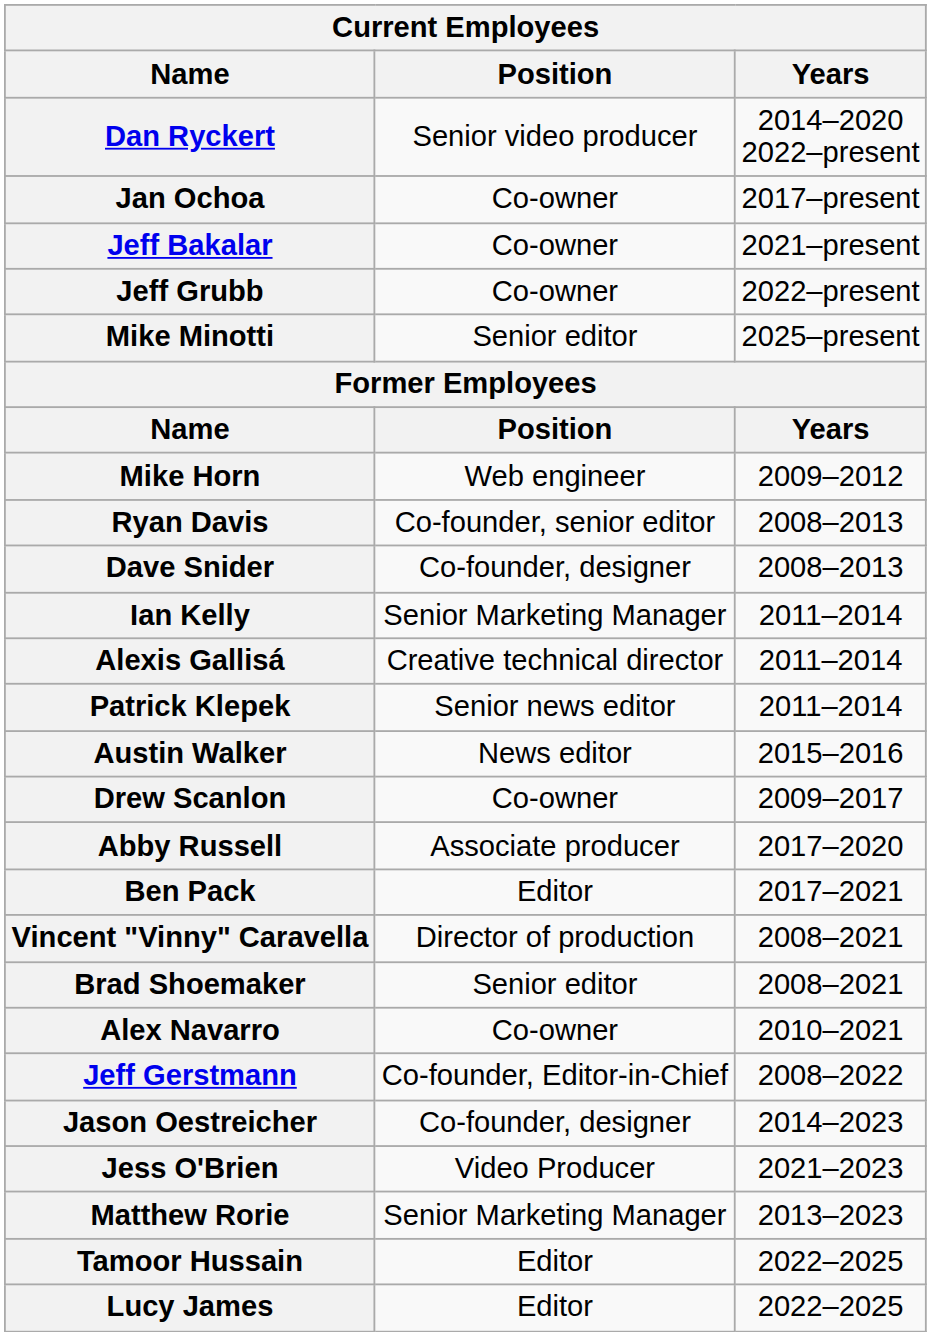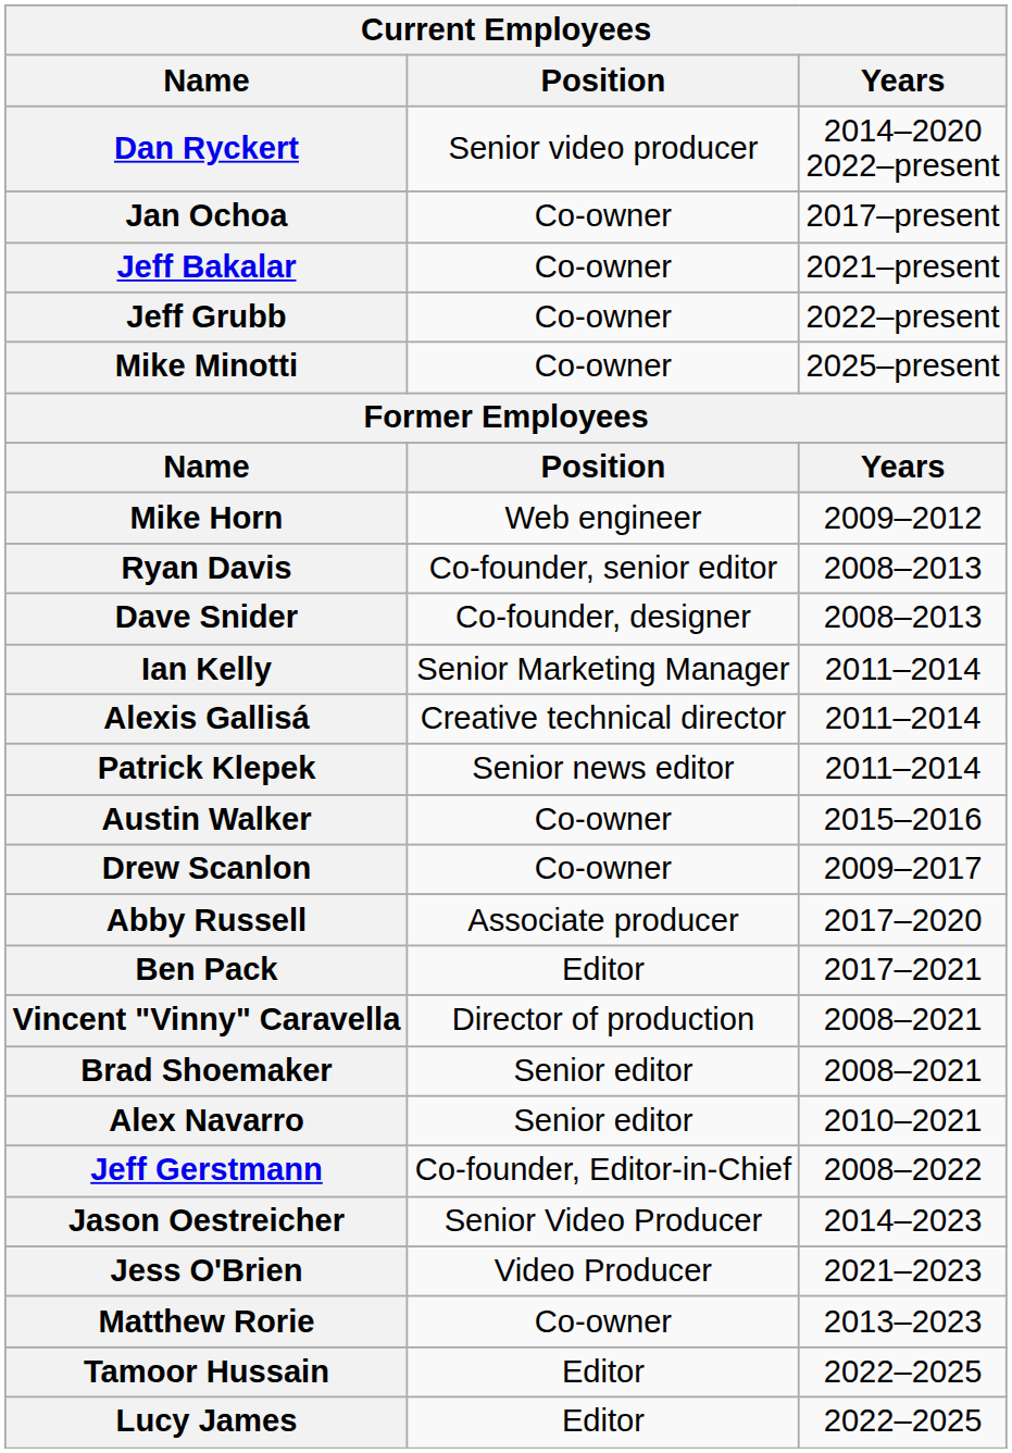 <table class="wikitable" style="text-align: center;">
 <tr>
 <th colspan=9>Current Employees</th>
 </tr>
 <tr>
 <th>Name</th>
 <th>Position</th>
 <th>Years</th>
 </tr>
 <tr>
 <th><a href='#'>Dan Ryckert</a></th>
 <td>Senior video producer</td>
 <td>2014–2020<br>2022–present</td>
 </tr>
 <tr>
 <th>Jan Ochoa</th>
 <td>Co-owner</td>
 <td>2017–present</td>
 </tr>
 <tr>
 <th><a href='#'>Jeff Bakalar</a></th>
 <td>Co-owner</td>
 <td>2021–present</td>
 </tr>
 <tr>
 <th>Jeff Grubb</th>
 <td>Co-owner</td>
 <td>2022–present</td>
 </tr>
 <tr>
 <th>Mike Minotti</th>
-<td>Senior editor</td>
+<td>Co-owner</td>
 <td>2025–present</td>
 </tr>
 <tr>
 <th colspan=11>Former Employees</th>
 </tr>
 <tr>
 <th>Name</th>
 <th>Position</th>
 <th>Years</th>
 </tr>
 <tr>
 <th>Mike Horn</th>
 <td>Web engineer</td>
 <td>2009–2012</td>
 </tr>
 <tr>
 <th>Ryan Davis</th>
 <td>Co-founder, senior editor</td>
 <td>2008–2013</td>
 </tr>
 <tr>
 <th>Dave Snider</th>
 <td>Co-founder, designer</td>
 <td>2008–2013</td>
 </tr>
 <tr>
 <th>Ian Kelly</th>
 <td>Senior Marketing Manager </td>
 <td>2011–2014</td>
 </tr>
 <tr>
 <th>Alexis Gallisá</th>
 <td>Creative technical director</td>
 <td>2011–2014</td>
 </tr>
 <tr>
 <th>Patrick Klepek</th>
 <td>Senior news editor</td>
 <td>2011–2014</td>
 </tr>
 <tr>
 <th>Austin Walker</th>
-<td>News editor</td>
+<td>Co-owner</td>
 <td>2015–2016</td>
 </tr>
 <tr>
 <th>Drew Scanlon</th>
 <td>Co-owner</td>
 <td>2009–2017</td>
 </tr>
 <tr>
 <th>Abby Russell</th>
 <td>Associate producer</td>
 <td>2017–2020</td>
 </tr>
 <tr>
 <th>Ben Pack</th>
 <td>Editor</td>
 <td>2017–2021</td>
 </tr>
 <tr>
 <th>Vincent "Vinny" Caravella</th>
 <td>Director of production</td>
 <td>2008–2021</td>
 </tr>
 <tr>
 <th>Brad Shoemaker</th>
 <td>Senior editor</td>
 <td>2008–2021</td>
 </tr>
 <tr>
 <th>Alex Navarro</th>
-<td>Co-owner</td>
+<td>Senior editor</td>
 <td>2010–2021</td>
 </tr>
 <tr>
 <th><a href='#'>Jeff Gerstmann</a></th>
 <td>Co-founder, Editor-in-Chief</td>
 <td>2008–2022</td>
 </tr>
 <tr>
 <th>Jason Oestreicher</th>
-<td>Co-founder, designer</td>
+<td>Senior Video Producer </td>
 <td>2014–2023</td>
 </tr>
 <tr>
 <th>Jess O'Brien</th>
 <td>Video Producer</td>
 <td>2021–2023</td>
 </tr>
 <tr>
 <th>Matthew Rorie</th>
-<td>Senior Marketing Manager </td>
+<td>Co-owner</td>
 <td>2013–2023</td>
 </tr>
 <tr>
 <th>Tamoor Hussain</th>
 <td>Editor</td>
 <td>2022–2025</td>
 </tr>
 <tr>
 <th>Lucy James</th>
 <td>Editor</td>
 <td>2022–2025</td>
 </tr>
 </table>
